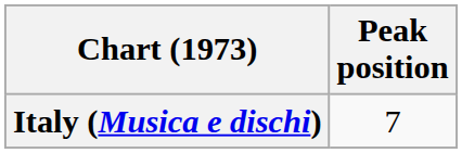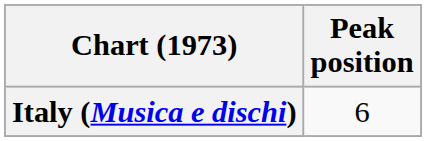 <table class="wikitable plainrowheaders" style="text-align:center">
 <tr>
 <th scope="col">Chart (1973)</th>
 <th scope="col">Peak<br>position</th>
 </tr>
 <tr>
 <th scope="row">Italy (<em><a href='#'>Musica e dischi</a></em>)</th>
-<td>7</td>
+<td>6</td>
 </tr>
 </table>
